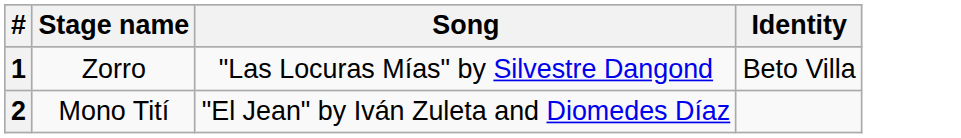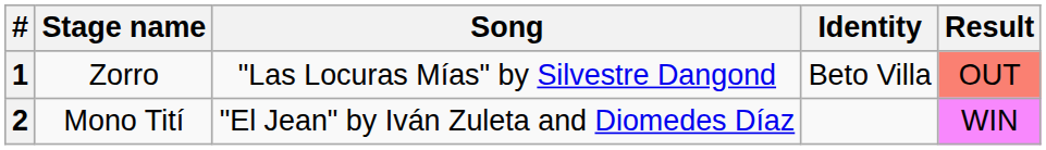 <table class="wikitable plainrowheaders" style="text-align: center">
 <tr>
 <th>#</th>
 <th>Stage name</th>
 <th>Song</th>
 <th>Identity</th>
+<th>Result</th>
 </tr>
 <tr>
 <th>1</th>
 <td>Zorro</td>
 <td>"Las Locuras Mías" by <a href='#'>Silvestre Dangond</a></td>
 <td>Beto Villa</td>
+<td bgcolor=salmon>OUT</td>
 </tr>
 <tr>
 <th>2</th>
 <td>Mono Tití</td>
 <td>"El Jean" by Iván Zuleta and <a href='#'>Diomedes Díaz</a></td>
 <td></td>
+<td bgcolor=#F888FD>WIN</td>
 </tr>
 </table>
